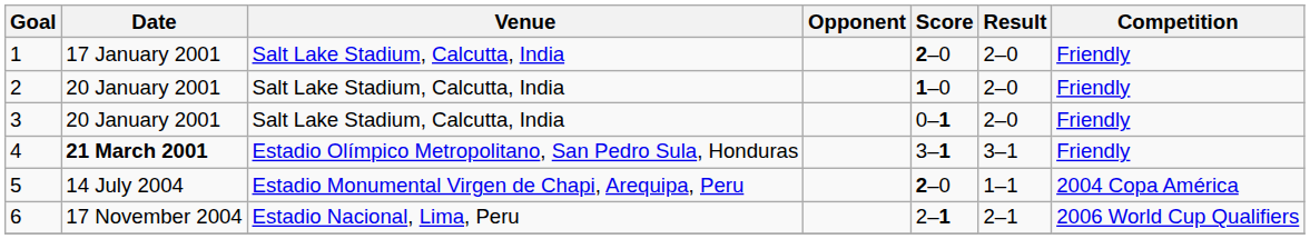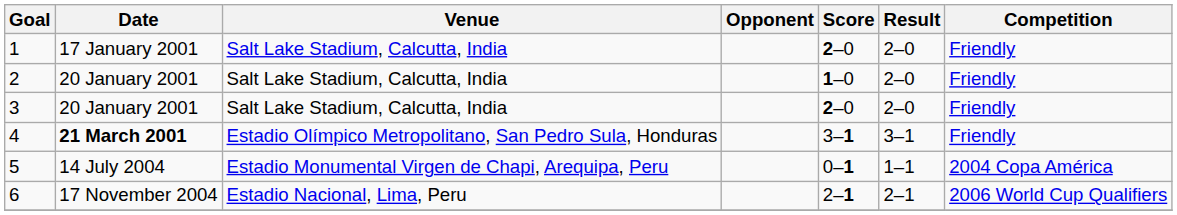 <table class="wikitable collapsible collapsed" style=font-size:85%>
 <tr>
 <th>Goal</th>
 <th>Date</th>
 <th>Venue</th>
 <th>Opponent</th>
 <th>Score</th>
 <th>Result</th>
 <th>Competition</th>
 </tr>
 <tr>
 <td>1</td>
 <td>17 January 2001</td>
 <td><a href='#'>Salt Lake Stadium</a>, <a href='#'>Calcutta</a>, <a href='#'>India</a></td>
 <td align=left></td>
 <td><strong>2</strong>–0</td>
 <td>2–0</td>
 <td><a href='#'>Friendly</a></td>
 </tr>
 <tr>
 <td>2</td>
 <td>20 January 2001</td>
 <td>Salt Lake Stadium, Calcutta, India</td>
 <td align=left></td>
 <td><strong>1</strong>–0</td>
 <td>2–0</td>
 <td><a href='#'>Friendly</a></td>
 </tr>
 <tr>
 <td>3</td>
 <td>20 January 2001</td>
 <td>Salt Lake Stadium, Calcutta, India</td>
 <td align=left></td>
-<td>0–<strong>1</strong></td>
+<td><strong>2</strong>–0</td>
 <td>2–0</td>
 <td><a href='#'>Friendly</a></td>
 </tr>
 <tr>
 <td>4</td>
 <td><strong>21 March 2001</strong></td>
 <td><a href='#'>Estadio Olímpico Metropolitano</a>, <a href='#'>San Pedro Sula</a>, Honduras</td>
 <td align=left></td>
 <td>3–<strong>1</strong></td>
 <td>3–1</td>
 <td><a href='#'>Friendly</a></td>
 </tr>
 <tr>
 <td>5</td>
 <td>14 July 2004</td>
 <td><a href='#'>Estadio Monumental Virgen de Chapi</a>, <a href='#'>Arequipa</a>, <a href='#'>Peru</a></td>
 <td align=left></td>
-<td><strong>2</strong>–0</td>
+<td>0–<strong>1</strong></td>
 <td>1–1</td>
 <td><a href='#'>2004 Copa América</a></td>
 </tr>
 <tr>
 <td>6</td>
 <td>17 November 2004</td>
 <td><a href='#'>Estadio Nacional</a>, <a href='#'>Lima</a>, Peru</td>
 <td align=left></td>
 <td>2–<strong>1</strong></td>
 <td>2–1</td>
 <td><a href='#'>2006 World Cup Qualifiers</a></td>
 </tr>
 <tr>
 </tr>
 </table>
